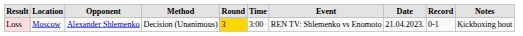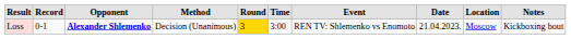 <table class="wikitable" style="font-size: 85%; text-align: left;">
 <tr>
 <th style="border-style: none none solid solid; background: #e3e3e3">Result</th>
-<th style="border-style: none none solid solid; background: #e3e3e3">Location</th>
+<th style="border-style: none none solid solid; background: #e3e3e3">Record</th>
 <th style="border-style: none none solid solid; background: #e3e3e3">Opponent</th>
 <th style="border-style: none none solid solid; background: #e3e3e3">Method</th>
 <th style="border-style: none none solid solid; background: #e3e3e3">Round</th>
 <th style="border-style: none none solid solid; background: #e3e3e3">Time</th>
 <th style="border-style: none none solid solid; background: #e3e3e3">Event</th>
 <th style="border-style: none none solid solid; background: #e3e3e3">Date</th>
-<th style="border-style: none none solid solid; background: #e3e3e3">Record</th>
+<th style="border-style: none none solid solid; background: #e3e3e3">Location</th>
 <th style="border-style: none none solid solid; background: #e3e3e3">Notes</th>
 </tr>
 <tr>
 <td style="background: #FFDDDD">Loss</td>
-<td> <a href='#'>Moscow</a></td>
-<td> <a href='#'>Alexander Shlemenko</a></td>
+<td>0-1</td>
+<td><strong> <a href='#'>Alexander Shlemenko</a></strong></td>
 <td>Decision (Unanimous)</td>
 <td style="background: gold;">3</td>
 <td>3:00</td>
 <td>REN TV: Shlemenko vs Enomoto</td>
 <td>21.04.2023.</td>
-<td>0-1</td>
+<td> <a href='#'>Moscow</a></td>
 <td>Kickboxing bout</td>
 </tr>
 </table>
